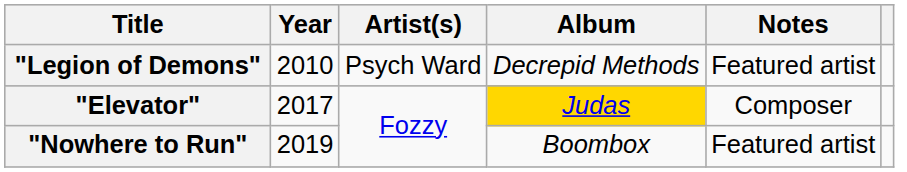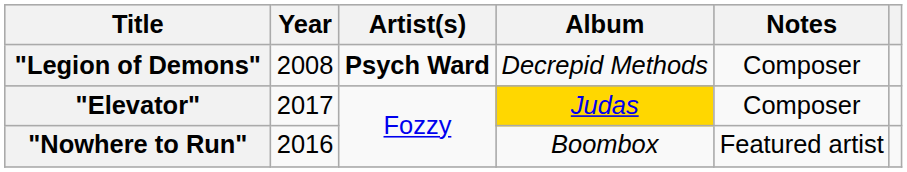 <table class="wikitable plainrowheaders" style="text-align:center">
 <tr>
 <th scope="col" style="width:10em;">Title</th>
 <th scope="col" style="width:1em;">Year</th>
 <th scope="col">Artist(s)</th>
 <th scope="col">Album</th>
 <th scope="col">Notes</th>
 <th scope="col"></th>
 </tr>
 <tr>
 <th scope="row">"Legion of Demons"</th>
-<td>2010</td>
-<td>Psych Ward</td>
+<td>2008</td>
+<td><strong>Psych Ward</strong></td>
 <td><em>Decrepid Methods</em></td>
-<td>Featured artist</td>
+<td>Composer</td>
 <td></td>
 </tr>
 <tr>
 <th scope="row">"Elevator"</th>
 <td>2017</td>
 <td rowspan="2"><a href='#'>Fozzy</a></td>
 <td style="background: gold;"><em><a href='#'>Judas</a></em></td>
 <td>Composer</td>
 <td></td>
 </tr>
 <tr>
 <th scope="row">"Nowhere to Run"</th>
-<td>2019</td>
+<td>2016</td>
 <td><em>Boombox</em></td>
 <td>Featured artist</td>
 <td></td>
 </tr>
 </table>
